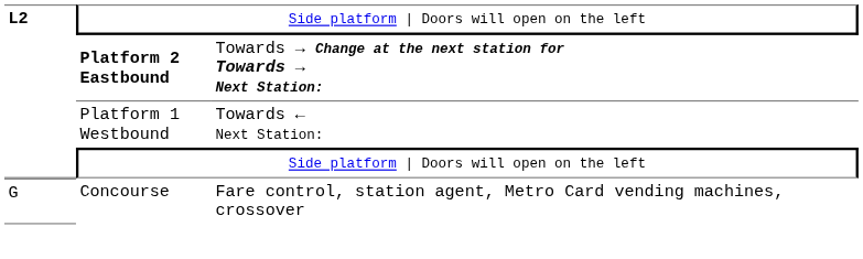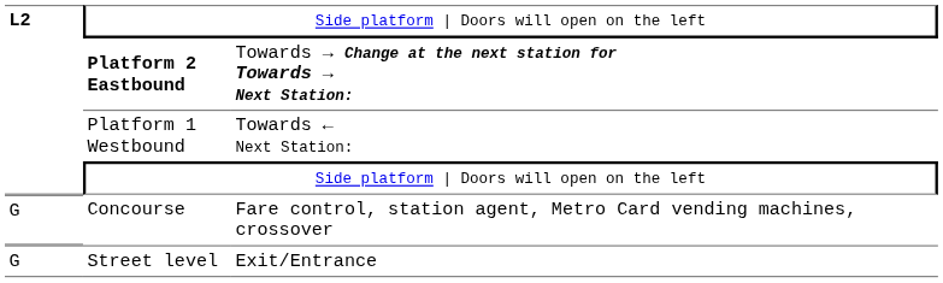 <table table border=0 cellspacing=0 cellpadding=3>
 <tr>
 <td style="border-top:solid 1px grey;border-bottom:solid 1px grey;" width=50 rowspan=4 valign=top><strong>L2</strong></td>
 <td style="border-top:solid 1px grey;border-right:solid 2px black;border-left:solid 2px black;border-bottom:solid 2px black;text-align:center;" colspan=2><small><a href='#'>Side platform</a> | Doors will open on the left </small></td>
 </tr>
 <tr>
 <td style="border-bottom:solid 1px grey;" width=100><span><strong>Platform 2</strong><br><strong>Eastbound</strong></span></td>
 <td style="border-bottom:solid 1px grey;" width=500>Towards →  <small><strong><em>Change at the next station for <strong><em></small> <br>Towards → <br><small></strong>Next Station:<strong> </small></td>
 </tr>
 <tr>
 <td><span></strong>Platform 1<strong><br></strong>Westbound<strong></span></td>
 <td><span></span>Towards ← <br><small></strong>Next Station:<strong> </small></td>
 </tr>
 <tr>
 <td style="border-top:solid 2px black;border-right:solid 2px black;border-left:solid 2px black;border-bottom:solid 1px grey;" colspan=2  align=center><small><a href='#'>Side platform</a> | Doors will open on the left </small></td>
 </tr>
 <tr>
 <td style="border-bottom:solid 1px grey;border-top:solid 1px grey;" width=50 valign=top></strong>G<strong></td>
 <td valign=top>Concourse</td>
 <td valign=top>Fare control, station agent, Metro Card vending machines, crossover</td>
 </tr>
+<tr>
+<td style="border-bottom:solid 1px grey;border-top:solid 1px grey;" width=50 valign=top></strong>G<strong></td>
+<td style="border-top:solid 1px grey;border-bottom:solid 1px grey;" width=100 valign=top>Street level</td>
+<td style="border-top:solid 1px grey;border-bottom:solid 1px grey;" width=500 valign=top>Exit/Entrance</td>
+</tr>
 </table>
